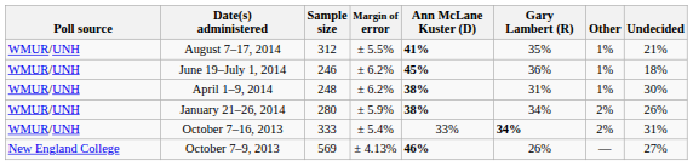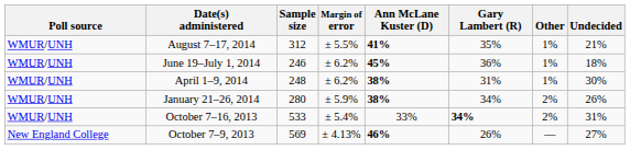 <table class="wikitable">
 <tr valign= bottom>
 <th style="width:190px;">Poll source</th>
 <th style="width:175px;">Date(s)<br>administered</th>
 <th class=small>Sample<br>size</th>
 <th><small>Margin of</small><br>error</th>
 <th style="width:110px;">Ann McLane<br>Kuster (D)</th>
 <th style="width:110px;">Gary<br>Lambert (R)</th>
 <th>Other</th>
 <th>Undecided</th>
 </tr>
 <tr>
 <td><a href='#'>WMUR</a>/<a href='#'>UNH</a></td>
 <td align=center>August 7–17, 2014</td>
 <td align=center>312</td>
 <td align=center>± 5.5%</td>
 <td><strong>41%</strong></td>
 <td align=center>35%</td>
 <td align=center>1%</td>
 <td align=center>21%</td>
 </tr>
 <tr>
 <td><a href='#'>WMUR</a>/<a href='#'>UNH</a></td>
 <td align=center>June 19–July 1, 2014</td>
 <td align=center>246</td>
 <td align=center>± 6.2%</td>
 <td><strong>45%</strong></td>
 <td align=center>36%</td>
 <td align=center>1%</td>
 <td align=center>18%</td>
 </tr>
 <tr>
 <td><a href='#'>WMUR</a>/<a href='#'>UNH</a></td>
 <td align=center>April 1–9, 2014</td>
 <td align=center>248</td>
 <td align=center>± 6.2%</td>
 <td><strong>38%</strong></td>
 <td align=center>31%</td>
 <td align=center>1%</td>
 <td align=center>30%</td>
 </tr>
 <tr>
 <td><a href='#'>WMUR</a>/<a href='#'>UNH</a></td>
 <td align=center>January 21–26, 2014</td>
 <td align=center>280</td>
 <td align=center>± 5.9%</td>
 <td><strong>38%</strong></td>
 <td align=center>34%</td>
 <td align=center>2%</td>
 <td align=center>26%</td>
 </tr>
 <tr>
 <td><a href='#'>WMUR</a>/<a href='#'>UNH</a></td>
 <td align=center>October 7–16, 2013</td>
-<td align=center>333</td>
+<td align=center>533</td>
 <td align=center>± 5.4%</td>
 <td align=center>33%</td>
 <td><strong>34%</strong></td>
 <td align=center>2%</td>
 <td align=center>31%</td>
 </tr>
 <tr>
 <td><a href='#'>New England College</a></td>
 <td align=center>October 7–9, 2013</td>
 <td align=center>569</td>
 <td align=center>± 4.13%</td>
 <td><strong>46%</strong></td>
 <td align=center>26%</td>
 <td align=center>—</td>
 <td align=center>27%</td>
 </tr>
 </table>
